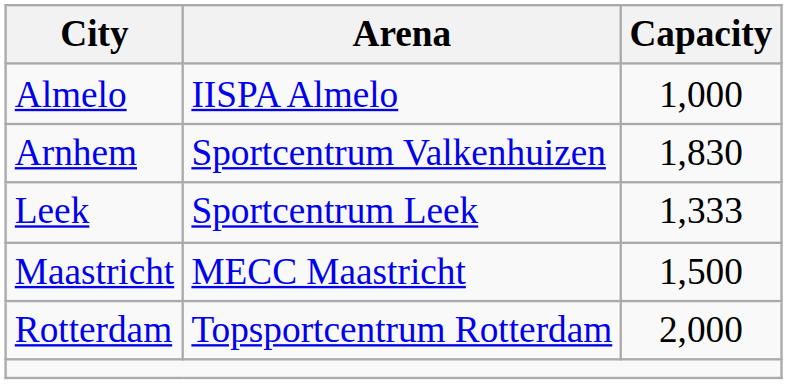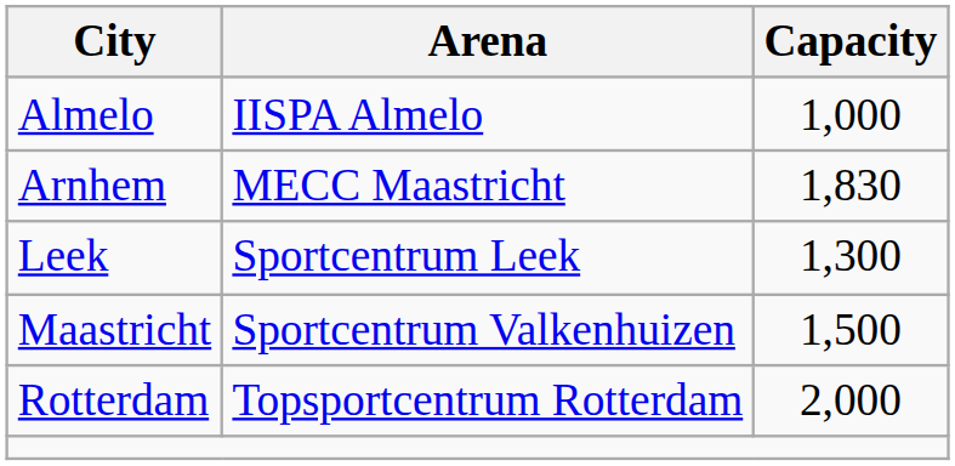 <table class="wikitable" style="text-align: center; margin:1em auto;">
 <tr>
 <th>City</th>
 <th>Arena</th>
 <th>Capacity</th>
 </tr>
 <tr>
 <td align="left"><a href='#'>Almelo</a></td>
 <td align="left"><a href='#'>IISPA Almelo</a></td>
 <td>1,000</td>
 </tr>
 <tr>
 <td align="left"><a href='#'>Arnhem</a></td>
-<td align="left"><a href='#'>Sportcentrum Valkenhuizen</a></td>
+<td align="left"><a href='#'>MECC Maastricht</a></td>
 <td>1,830</td>
 </tr>
 <tr>
 <td align="left"><a href='#'>Leek</a></td>
 <td align="left"><a href='#'>Sportcentrum Leek</a></td>
-<td>1,333</td>
+<td>1,300</td>
 </tr>
 <tr>
 <td align="left"><a href='#'>Maastricht</a></td>
-<td align="left"><a href='#'>MECC Maastricht</a></td>
+<td align="left"><a href='#'>Sportcentrum Valkenhuizen</a></td>
 <td>1,500</td>
 </tr>
 <tr>
 <td align="left"><a href='#'>Rotterdam</a></td>
 <td align="left"><a href='#'>Topsportcentrum Rotterdam</a></td>
 <td>2,000</td>
 </tr>
 <tr>
 <td colspan=3></td>
 </tr>
 </table>
